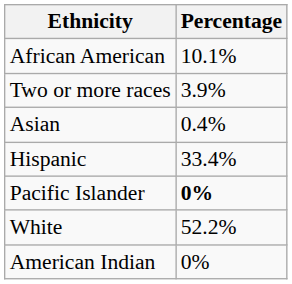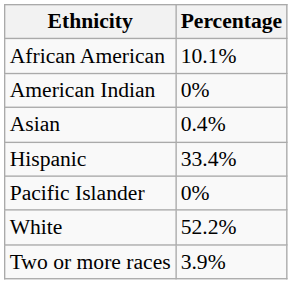 <table class="wikitable">
 <tr>
 <th>Ethnicity</th>
 <th>Percentage</th>
 </tr>
 <tr>
 <td>African American</td>
 <td>10.1%</td>
 </tr>
 <tr>
-<td>Two or more races</td>
-<td>3.9%</td>
+<td>American Indian</td>
+<td>0%</td>
 </tr>
 <tr>
 <td>Asian</td>
 <td>0.4%</td>
 </tr>
 <tr>
 <td>Hispanic</td>
 <td>33.4%</td>
 </tr>
 <tr>
 <td>Pacific Islander</td>
-<td><strong>0%</strong></td>
+<td>0%</td>
 </tr>
 <tr>
 <td>White</td>
 <td>52.2%</td>
 </tr>
 <tr>
-<td>American Indian</td>
-<td>0%</td>
+<td>Two or more races</td>
+<td>3.9%</td>
 </tr>
 </table>
